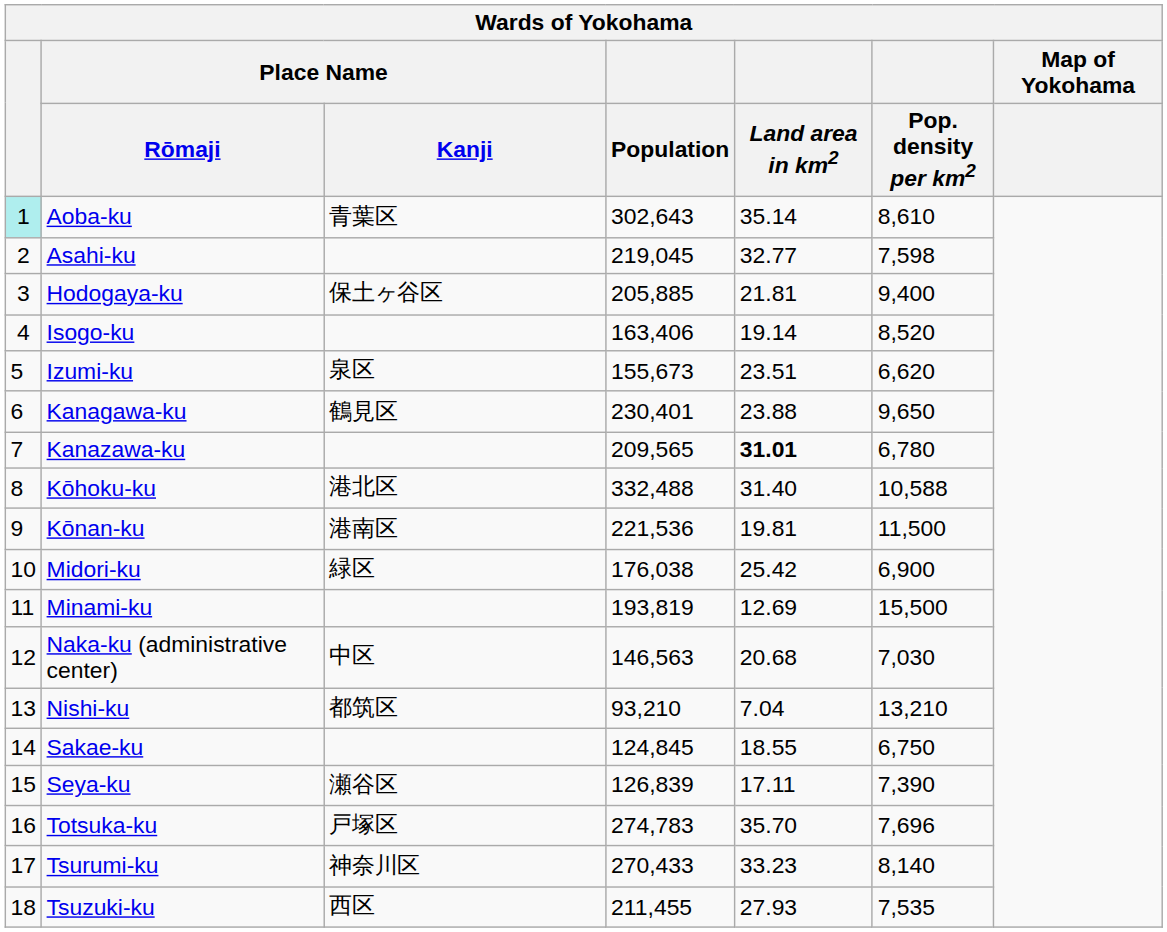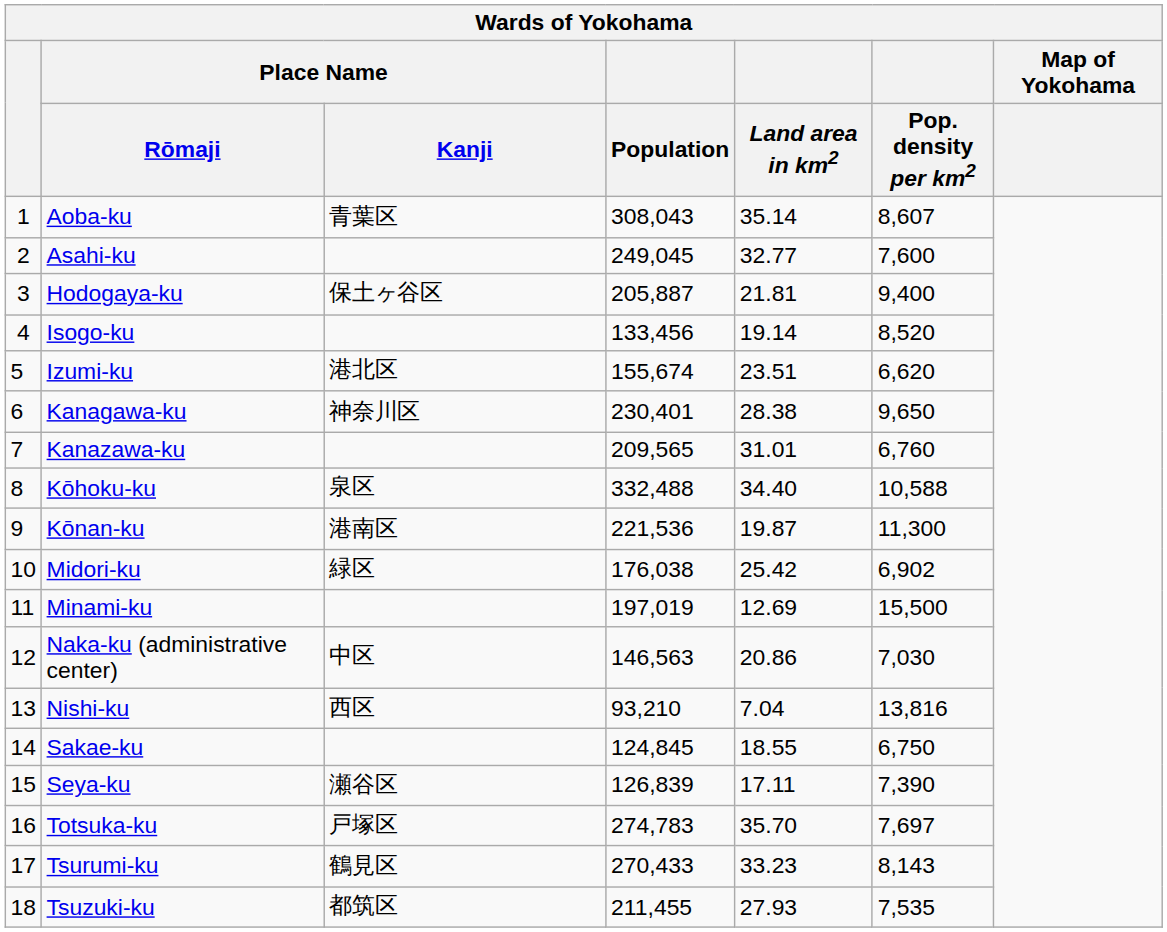 <table class="wikitable mw-collapsible mw-collapsed" style="margin-left:auto; margin-right:auto; width:810px;">
 <tr>
 <th colspan="7">Wards of Yokohama</th>
 </tr>
 <tr>
 <th rowspan="2"></th>
 <th colspan="2">Place Name</th>
 <th></th>
 <th></th>
 <th></th>
 <th>Map of Yokohama</th>
 </tr>
 <tr>
 <th style="width: 190px;"><a href='#'>Rōmaji</a></th>
 <th style="width: 190px;"><a href='#'>Kanji</a></th>
 <th>Population</th>
 <th><em>Land area in km<sup>2</sup></em></th>
 <th>Pop. density<br><em>per km<sup>2</sup></em></th>
 <th></th>
 </tr>
 <tr>
-<td style="background: paleturquoise; text-align: center;" "width: 20px;">1</td>
+<td style="text-align: center;" "width: 20px;">1</td>
 <td><a href='#'>Aoba-ku</a></td>
 <td>青葉区</td>
-<td>302,643</td>
+<td>308,043</td>
 <td>35.14</td>
-<td>8,610</td>
+<td>8,607</td>
 <td rowspan="18"></td>
 </tr>
 <tr>
 <td style="text-align: center;">2</td>
 <td><a href='#'>Asahi-ku</a></td>
 <td></td>
-<td>219,045</td>
+<td>249,045</td>
 <td>32.77</td>
-<td>7,598</td>
+<td>7,600</td>
 </tr>
 <tr>
 <td style="text-align: center;">3</td>
 <td><a href='#'>Hodogaya-ku</a></td>
 <td>保土ヶ谷区</td>
-<td>205,885</td>
+<td>205,887</td>
 <td>21.81</td>
 <td>9,400</td>
 </tr>
 <tr>
 <td style="text-align: center;">4</td>
 <td><a href='#'>Isogo-ku</a></td>
 <td></td>
-<td>163,406</td>
+<td>133,456</td>
 <td>19.14</td>
 <td>8,520</td>
 </tr>
 <tr>
 <td>5</td>
 <td><a href='#'>Izumi-ku</a></td>
-<td>泉区</td>
-<td>155,673</td>
+<td>港北区</td>
+<td>155,674</td>
 <td>23.51</td>
 <td>6,620</td>
 </tr>
 <tr>
 <td>6</td>
 <td><a href='#'>Kanagawa-ku</a></td>
-<td>鶴見区</td>
+<td>神奈川区</td>
 <td>230,401</td>
-<td>23.88</td>
+<td>28.38</td>
 <td>9,650</td>
 </tr>
 <tr>
 <td>7</td>
 <td><a href='#'>Kanazawa-ku</a></td>
 <td></td>
 <td>209,565</td>
-<td><strong>31.01</strong></td>
-<td>6,780</td>
+<td>31.01</td>
+<td>6,760</td>
 </tr>
 <tr>
 <td>8</td>
 <td><a href='#'>Kōhoku-ku</a></td>
-<td>港北区</td>
+<td>泉区</td>
 <td>332,488</td>
-<td>31.40</td>
+<td>34.40</td>
 <td>10,588</td>
 </tr>
 <tr>
 <td>9</td>
 <td><a href='#'>Kōnan-ku</a></td>
 <td>港南区</td>
 <td>221,536</td>
-<td>19.81</td>
-<td>11,500</td>
+<td>19.87</td>
+<td>11,300</td>
 </tr>
 <tr>
 <td>10</td>
 <td><a href='#'>Midori-ku</a></td>
 <td>緑区</td>
 <td>176,038</td>
 <td>25.42</td>
-<td>6,900</td>
+<td>6,902</td>
 </tr>
 <tr>
 <td>11</td>
 <td><a href='#'>Minami-ku</a></td>
 <td></td>
-<td>193,819</td>
+<td>197,019</td>
 <td>12.69</td>
 <td>15,500</td>
 </tr>
 <tr>
 <td>12</td>
 <td><a href='#'>Naka-ku</a> (administrative center)</td>
 <td>中区</td>
 <td>146,563</td>
-<td>20.68</td>
+<td>20.86</td>
 <td>7,030</td>
 </tr>
 <tr>
 <td>13</td>
 <td><a href='#'>Nishi-ku</a></td>
-<td>都筑区</td>
+<td>西区</td>
 <td>93,210</td>
 <td>7.04</td>
-<td>13,210</td>
+<td>13,816</td>
 </tr>
 <tr>
 <td>14</td>
 <td><a href='#'>Sakae-ku</a></td>
 <td></td>
 <td>124,845</td>
 <td>18.55</td>
 <td>6,750</td>
 </tr>
 <tr>
 <td>15</td>
 <td><a href='#'>Seya-ku</a></td>
 <td>瀬谷区</td>
 <td>126,839</td>
 <td>17.11</td>
 <td>7,390</td>
 </tr>
 <tr>
 <td>16</td>
 <td><a href='#'>Totsuka-ku</a></td>
 <td>戸塚区</td>
 <td>274,783</td>
 <td>35.70</td>
-<td>7,696</td>
+<td>7,697</td>
 </tr>
 <tr>
 <td>17</td>
 <td><a href='#'>Tsurumi-ku</a></td>
-<td>神奈川区</td>
+<td>鶴見区</td>
 <td>270,433</td>
 <td>33.23</td>
-<td>8,140</td>
+<td>8,143</td>
 </tr>
 <tr>
 <td>18</td>
 <td><a href='#'>Tsuzuki-ku</a></td>
-<td>西区</td>
+<td>都筑区</td>
 <td>211,455</td>
 <td>27.93</td>
 <td>7,535</td>
 </tr>
 </table>
